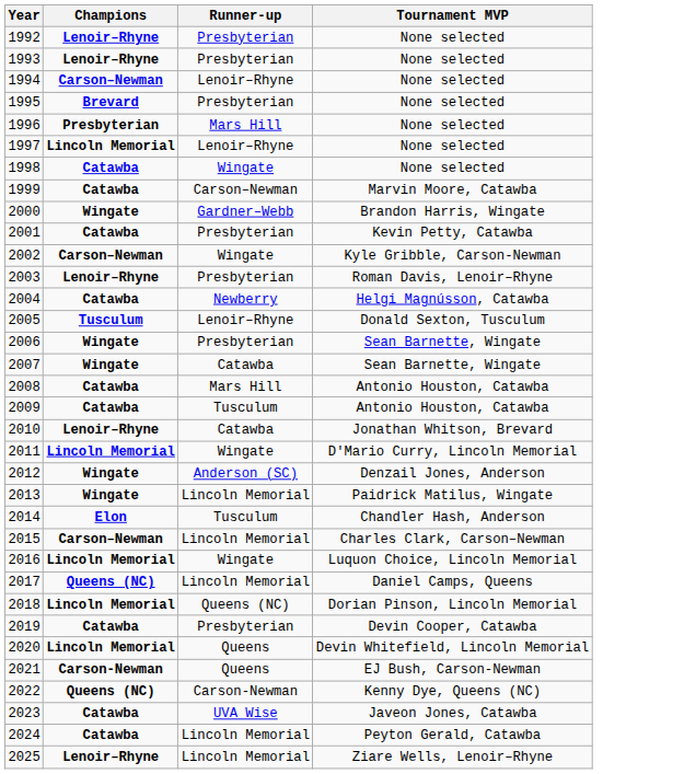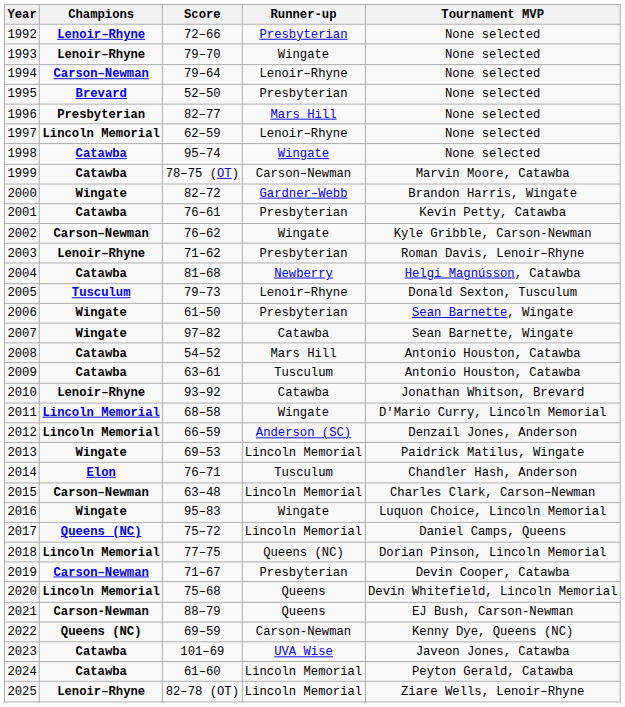 <table class="wikitable sortable">
 <tr>
 <th>Year</th>
 <th>Champions</th>
+<th>Score</th>
 <th>Runner-up</th>
 <th>Tournament MVP</th>
 </tr>
 <tr align=center>
 <td>1992</td>
 <td><strong><a href='#'>Lenoir–Rhyne</a></strong></td>
+<td>72–66</td>
 <td><a href='#'>Presbyterian</a></td>
 <td>None selected</td>
 </tr>
 <tr align=center>
 <td>1993</td>
 <td><strong>Lenoir–Rhyne</strong></td>
-<td>Presbyterian</td>
+<td>79–70</td>
+<td>Wingate</td>
 <td>None selected</td>
 </tr>
 <tr align=center>
 <td>1994</td>
 <td><strong><a href='#'>Carson–Newman</a></strong></td>
+<td>79–64</td>
 <td>Lenoir–Rhyne</td>
 <td>None selected</td>
 </tr>
 <tr align=center>
 <td>1995</td>
 <td><strong><a href='#'>Brevard</a></strong></td>
+<td>52–50</td>
 <td>Presbyterian</td>
 <td>None selected</td>
 </tr>
 <tr align=center>
 <td>1996</td>
 <td><strong>Presbyterian</strong></td>
+<td>82–77</td>
 <td><a href='#'>Mars Hill</a></td>
 <td>None selected</td>
 </tr>
 <tr align=center>
 <td>1997</td>
 <td><strong>Lincoln Memorial</strong></td>
+<td>62–59</td>
 <td>Lenoir–Rhyne</td>
 <td>None selected</td>
 </tr>
 <tr align=center>
 <td>1998</td>
 <td><strong><a href='#'>Catawba</a></strong></td>
+<td>95–74</td>
 <td><a href='#'>Wingate</a></td>
 <td>None selected</td>
 </tr>
 <tr align=center>
 <td>1999</td>
 <td><strong>Catawba</strong></td>
+<td>78–75 (<a href='#'>OT</a>)</td>
 <td>Carson–Newman</td>
 <td>Marvin Moore, Catawba</td>
 </tr>
 <tr align=center>
 <td>2000</td>
 <td><strong>Wingate</strong></td>
+<td>82–72</td>
 <td><a href='#'>Gardner–Webb</a></td>
 <td>Brandon Harris, Wingate</td>
 </tr>
 <tr align=center>
 <td>2001</td>
 <td><strong>Catawba</strong></td>
+<td>76–61</td>
 <td>Presbyterian</td>
 <td>Kevin Petty, Catawba</td>
 </tr>
 <tr align=center>
 <td>2002</td>
 <td><strong>Carson–Newman</strong></td>
+<td>76–62</td>
 <td>Wingate</td>
 <td>Kyle Gribble, Carson-Newman</td>
 </tr>
 <tr align=center>
 <td>2003</td>
 <td><strong>Lenoir–Rhyne</strong></td>
+<td>71–62</td>
 <td>Presbyterian</td>
 <td>Roman Davis, Lenoir–Rhyne</td>
 </tr>
 <tr align=center>
 <td>2004</td>
 <td><strong>Catawba</strong></td>
+<td>81–68</td>
 <td><a href='#'>Newberry</a></td>
 <td><a href='#'>Helgi Magnússon</a>, Catawba</td>
 </tr>
 <tr align=center>
 <td>2005</td>
 <td><strong><a href='#'>Tusculum</a></strong></td>
+<td>79–73</td>
 <td>Lenoir–Rhyne</td>
 <td>Donald Sexton, Tusculum</td>
 </tr>
 <tr align=center>
 <td>2006</td>
 <td><strong>Wingate</strong></td>
+<td>61–50</td>
 <td>Presbyterian</td>
 <td><a href='#'>Sean Barnette</a>, Wingate</td>
 </tr>
 <tr align=center>
 <td>2007</td>
 <td><strong>Wingate</strong></td>
+<td>97–82</td>
 <td>Catawba</td>
 <td>Sean Barnette, Wingate</td>
 </tr>
 <tr align=center>
 <td>2008</td>
 <td><strong>Catawba</strong></td>
+<td>54–52</td>
 <td>Mars Hill</td>
 <td>Antonio Houston, Catawba</td>
 </tr>
 <tr align=center>
 <td>2009</td>
 <td><strong>Catawba</strong></td>
+<td>63–61</td>
 <td>Tusculum</td>
 <td>Antonio Houston, Catawba</td>
 </tr>
 <tr align=center>
 <td>2010</td>
 <td><strong>Lenoir–Rhyne</strong></td>
+<td>93–92</td>
 <td>Catawba</td>
 <td>Jonathan Whitson, Brevard</td>
 </tr>
 <tr align=center>
 <td>2011</td>
 <td><strong><a href='#'>Lincoln Memorial</a></strong></td>
+<td>68–58</td>
 <td>Wingate</td>
 <td>D'Mario Curry, Lincoln Memorial</td>
 </tr>
 <tr align=center>
 <td>2012</td>
-<td><strong>Wingate</strong></td>
+<td><strong>Lincoln Memorial</strong></td>
+<td>66–59</td>
 <td><a href='#'>Anderson (SC)</a></td>
 <td>Denzail Jones, Anderson</td>
 </tr>
 <tr align=center>
 <td>2013</td>
 <td><strong>Wingate</strong></td>
+<td>69–53</td>
 <td>Lincoln Memorial</td>
 <td>Paidrick Matilus, Wingate</td>
 </tr>
 <tr align=center>
 <td>2014</td>
 <td><strong><a href='#'>Elon</a></strong></td>
+<td>76–71</td>
 <td>Tusculum</td>
 <td>Chandler Hash, Anderson</td>
 </tr>
 <tr align=center>
 <td>2015</td>
 <td><strong>Carson–Newman</strong></td>
+<td>63–48</td>
 <td>Lincoln Memorial</td>
 <td>Charles Clark, Carson–Newman</td>
 </tr>
 <tr align=center>
 <td>2016</td>
-<td><strong>Lincoln Memorial</strong></td>
+<td><strong>Wingate</strong></td>
+<td>95–83</td>
 <td>Wingate</td>
 <td>Luquon Choice, Lincoln Memorial</td>
 </tr>
 <tr align=center>
 <td>2017</td>
 <td><strong><a href='#'>Queens (NC)</a></strong></td>
+<td>75–72</td>
 <td>Lincoln Memorial</td>
 <td>Daniel Camps, Queens</td>
 </tr>
 <tr align=center>
 <td>2018</td>
 <td><strong>Lincoln Memorial</strong></td>
+<td>77–75</td>
 <td>Queens (NC)</td>
 <td>Dorian Pinson, Lincoln Memorial</td>
 </tr>
 <tr align=center>
 <td>2019</td>
-<td><strong>Catawba</strong></td>
+<td><strong><a href='#'>Carson–Newman</a></strong></td>
+<td>71–67</td>
 <td>Presbyterian</td>
 <td>Devin Cooper, Catawba</td>
 </tr>
 <tr align=center>
 <td>2020</td>
 <td><strong>Lincoln Memorial</strong></td>
+<td>75–68</td>
 <td>Queens</td>
 <td>Devin Whitefield, Lincoln Memorial</td>
 </tr>
 <tr align=center>
 <td>2021</td>
 <td><strong>Carson-Newman</strong></td>
+<td>88–79</td>
 <td>Queens</td>
 <td>EJ Bush, Carson-Newman</td>
 </tr>
 <tr align=center>
 <td>2022</td>
 <td><strong>Queens (NC)</strong></td>
+<td>69–59</td>
 <td>Carson-Newman</td>
 <td>Kenny Dye, Queens (NC)</td>
 </tr>
 <tr align=center>
 <td>2023</td>
 <td><strong>Catawba</strong></td>
+<td>101–69</td>
 <td><a href='#'>UVA Wise</a></td>
 <td>Javeon Jones, Catawba</td>
 </tr>
 <tr align=center>
 <td>2024</td>
 <td><strong>Catawba</strong></td>
+<td>61–60</td>
 <td>Lincoln Memorial</td>
 <td>Peyton Gerald, Catawba</td>
 </tr>
 <tr align=center>
 <td>2025</td>
 <td><strong>Lenoir–Rhyne</strong></td>
+<td>82–78 (OT)</td>
 <td>Lincoln Memorial</td>
 <td>Ziare Wells, Lenoir–Rhyne</td>
 </tr>
 </table>
